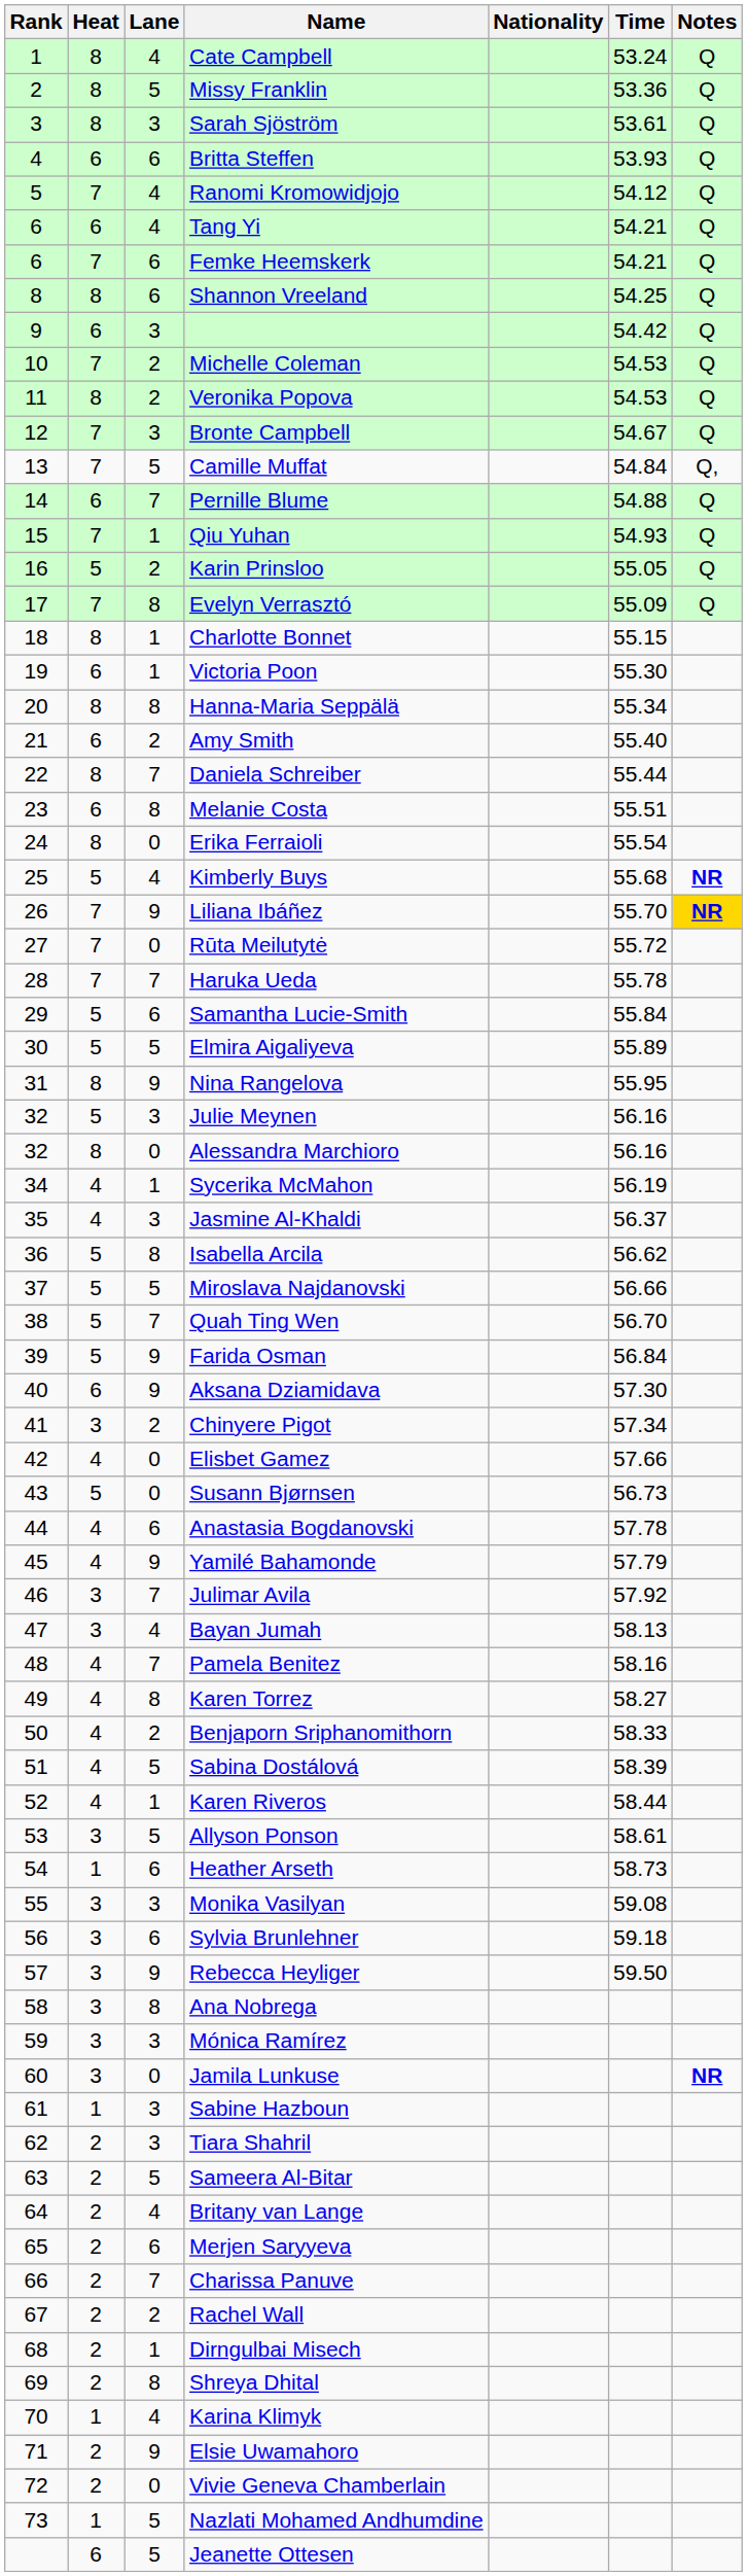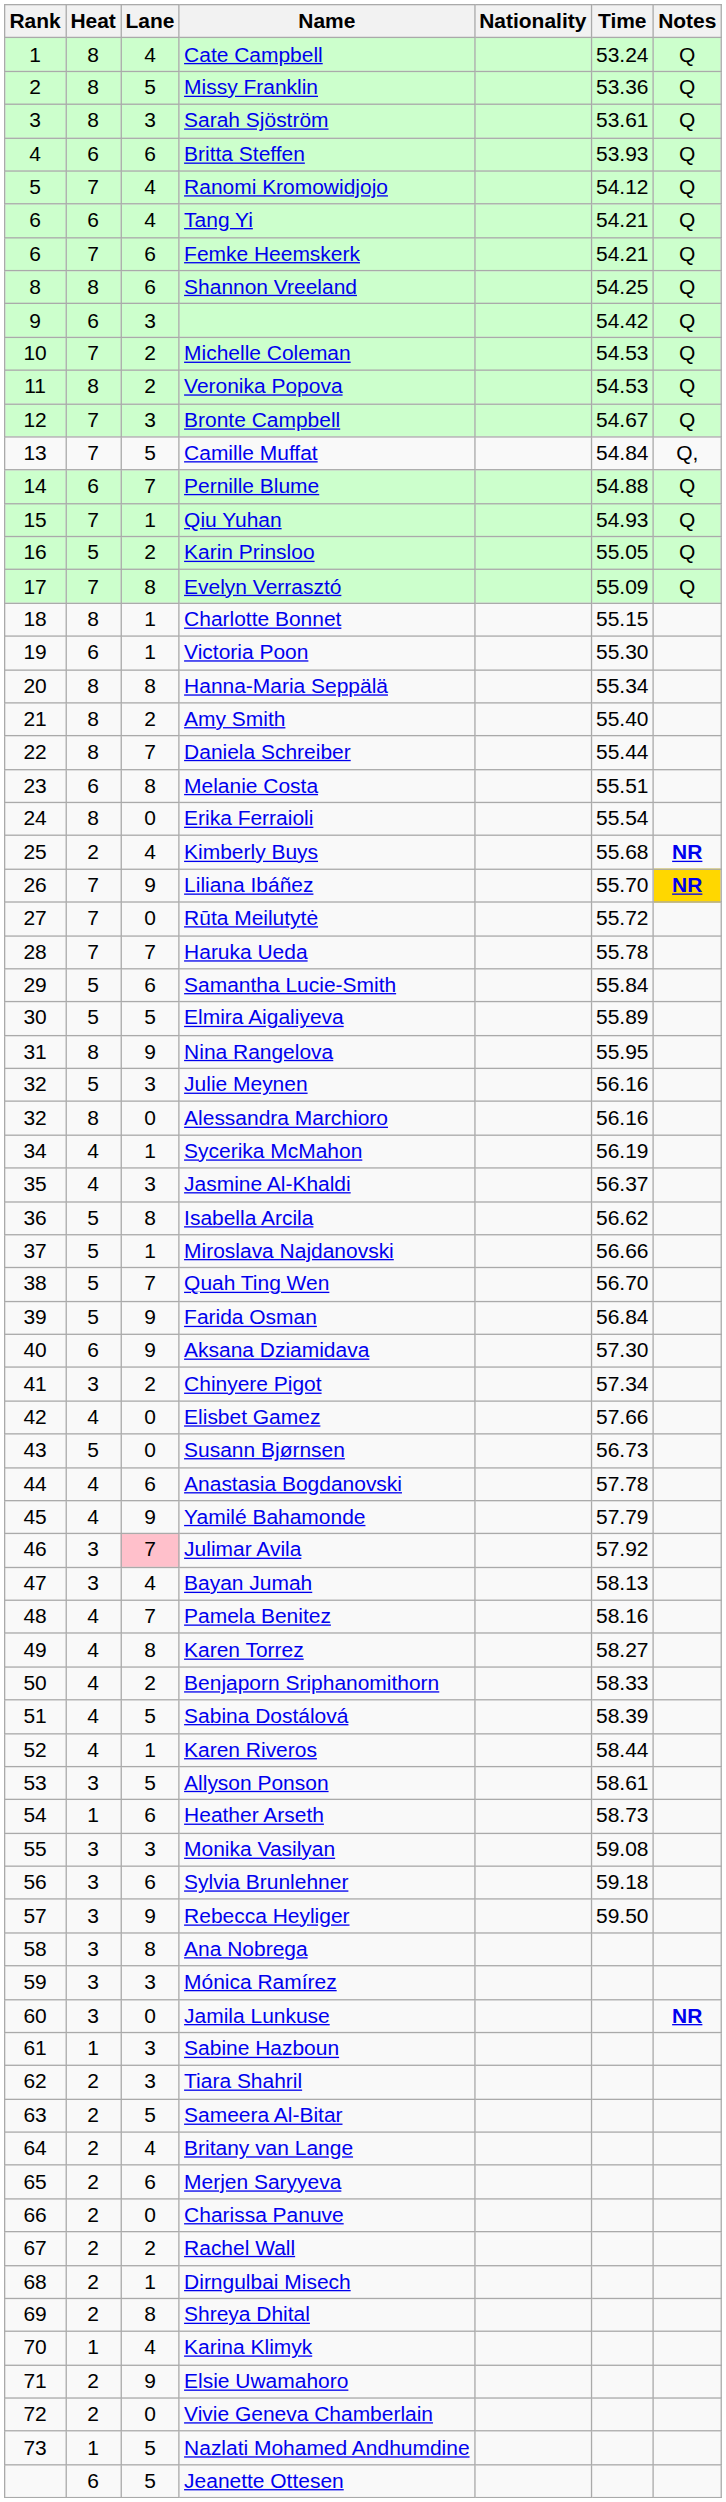 <table class="wikitable sortable" style="text-align:center">
 <tr>
 <th>Rank</th>
 <th>Heat</th>
 <th>Lane</th>
 <th>Name</th>
 <th>Nationality</th>
 <th>Time</th>
 <th>Notes</th>
 </tr>
 <tr bgcolor=ccffcc>
 <td>1</td>
 <td>8</td>
 <td>4</td>
 <td align=left><a href='#'>Cate Campbell</a></td>
 <td align=left></td>
 <td>53.24</td>
 <td>Q</td>
 </tr>
 <tr bgcolor=ccffcc>
 <td>2</td>
 <td>8</td>
 <td>5</td>
 <td align=left><a href='#'>Missy Franklin</a></td>
 <td align=left></td>
 <td>53.36</td>
 <td>Q</td>
 </tr>
 <tr bgcolor=ccffcc>
 <td>3</td>
 <td>8</td>
 <td>3</td>
 <td align=left><a href='#'>Sarah Sjöström</a></td>
 <td align=left></td>
 <td>53.61</td>
 <td>Q</td>
 </tr>
 <tr bgcolor=ccffcc>
 <td>4</td>
 <td>6</td>
 <td>6</td>
 <td align=left><a href='#'>Britta Steffen</a></td>
 <td align=left></td>
 <td>53.93</td>
 <td>Q</td>
 </tr>
 <tr bgcolor=ccffcc>
 <td>5</td>
 <td>7</td>
 <td>4</td>
 <td align=left><a href='#'>Ranomi Kromowidjojo</a></td>
 <td align=left></td>
 <td>54.12</td>
 <td>Q</td>
 </tr>
 <tr bgcolor=ccffcc>
 <td>6</td>
 <td>6</td>
 <td>4</td>
 <td align=left><a href='#'>Tang Yi</a></td>
 <td align=left></td>
 <td>54.21</td>
 <td>Q</td>
 </tr>
 <tr bgcolor=ccffcc>
 <td>6</td>
 <td>7</td>
 <td>6</td>
 <td align=left><a href='#'>Femke Heemskerk</a></td>
 <td align=left></td>
 <td>54.21</td>
 <td>Q</td>
 </tr>
 <tr bgcolor=ccffcc>
 <td>8</td>
 <td>8</td>
 <td>6</td>
 <td align=left><a href='#'>Shannon Vreeland</a></td>
 <td align=left></td>
 <td>54.25</td>
 <td>Q</td>
 </tr>
 <tr bgcolor=ccffcc>
 <td>9</td>
 <td>6</td>
 <td>3</td>
 <td align=left></td>
 <td align=left></td>
 <td>54.42</td>
 <td>Q</td>
 </tr>
 <tr bgcolor=ccffcc>
 <td>10</td>
 <td>7</td>
 <td>2</td>
 <td align=left><a href='#'>Michelle Coleman</a></td>
 <td align=left></td>
 <td>54.53</td>
 <td>Q</td>
 </tr>
 <tr bgcolor=ccffcc>
 <td>11</td>
 <td>8</td>
 <td>2</td>
 <td align=left><a href='#'>Veronika Popova</a></td>
 <td align=left></td>
 <td>54.53</td>
 <td>Q</td>
 </tr>
 <tr bgcolor=ccffcc>
 <td>12</td>
 <td>7</td>
 <td>3</td>
 <td align=left><a href='#'>Bronte Campbell</a></td>
 <td align=left></td>
 <td>54.67</td>
 <td>Q</td>
 </tr>
 <tr>
 <td>13</td>
 <td>7</td>
 <td>5</td>
 <td align=left><a href='#'>Camille Muffat</a></td>
 <td align=left></td>
 <td>54.84</td>
 <td>Q, </td>
 </tr>
 <tr bgcolor=ccffcc>
 <td>14</td>
 <td>6</td>
 <td>7</td>
 <td align=left><a href='#'>Pernille Blume</a></td>
 <td align=left></td>
 <td>54.88</td>
 <td>Q</td>
 </tr>
 <tr bgcolor=ccffcc>
 <td>15</td>
 <td>7</td>
 <td>1</td>
 <td align=left><a href='#'>Qiu Yuhan</a></td>
 <td align=left></td>
 <td>54.93</td>
 <td>Q</td>
 </tr>
 <tr bgcolor=ccffcc>
 <td>16</td>
 <td>5</td>
 <td>2</td>
 <td align=left><a href='#'>Karin Prinsloo</a></td>
 <td align=left></td>
 <td>55.05</td>
 <td>Q</td>
 </tr>
 <tr bgcolor=ccffcc>
 <td>17</td>
 <td>7</td>
 <td>8</td>
 <td align=left><a href='#'>Evelyn Verrasztó</a></td>
 <td align=left></td>
 <td>55.09</td>
 <td>Q</td>
 </tr>
 <tr>
 <td>18</td>
 <td>8</td>
 <td>1</td>
 <td align=left><a href='#'>Charlotte Bonnet</a></td>
 <td align=left></td>
 <td>55.15</td>
 <td></td>
 </tr>
 <tr>
 <td>19</td>
 <td>6</td>
 <td>1</td>
 <td align=left><a href='#'>Victoria Poon</a></td>
 <td align=left></td>
 <td>55.30</td>
 <td></td>
 </tr>
 <tr>
 <td>20</td>
 <td>8</td>
 <td>8</td>
 <td align=left><a href='#'>Hanna-Maria Seppälä</a></td>
 <td align=left></td>
 <td>55.34</td>
 <td></td>
 </tr>
 <tr>
 <td>21</td>
-<td>6</td>
+<td>8</td>
 <td>2</td>
 <td align=left><a href='#'>Amy Smith</a></td>
 <td align=left></td>
 <td>55.40</td>
 <td></td>
 </tr>
 <tr>
 <td>22</td>
 <td>8</td>
 <td>7</td>
 <td align=left><a href='#'>Daniela Schreiber</a></td>
 <td align=left></td>
 <td>55.44</td>
 <td></td>
 </tr>
 <tr>
 <td>23</td>
 <td>6</td>
 <td>8</td>
 <td align=left><a href='#'>Melanie Costa</a></td>
 <td align=left></td>
 <td>55.51</td>
 <td></td>
 </tr>
 <tr>
 <td>24</td>
 <td>8</td>
 <td>0</td>
 <td align=left><a href='#'>Erika Ferraioli</a></td>
 <td align=left></td>
 <td>55.54</td>
 <td></td>
 </tr>
 <tr>
 <td>25</td>
-<td>5</td>
+<td>2</td>
 <td>4</td>
 <td align=left><a href='#'>Kimberly Buys</a></td>
 <td align=left></td>
 <td>55.68</td>
 <td><strong><a href='#'>NR</a></strong></td>
 </tr>
 <tr>
 <td>26</td>
 <td>7</td>
 <td>9</td>
 <td align=left><a href='#'>Liliana Ibáñez</a></td>
 <td align=left></td>
 <td>55.70</td>
 <td style="background: gold;"><strong><a href='#'>NR</a></strong></td>
 </tr>
 <tr>
 <td>27</td>
 <td>7</td>
 <td>0</td>
 <td align=left><a href='#'>Rūta Meilutytė</a></td>
 <td align=left></td>
 <td>55.72</td>
 <td></td>
 </tr>
 <tr>
 <td>28</td>
 <td>7</td>
 <td>7</td>
 <td align=left><a href='#'>Haruka Ueda</a></td>
 <td align=left></td>
 <td>55.78</td>
 <td></td>
 </tr>
 <tr>
 <td>29</td>
 <td>5</td>
 <td>6</td>
 <td align=left><a href='#'>Samantha Lucie-Smith</a></td>
 <td align=left></td>
 <td>55.84</td>
 <td></td>
 </tr>
 <tr>
 <td>30</td>
 <td>5</td>
 <td>5</td>
 <td align=left><a href='#'>Elmira Aigaliyeva</a></td>
 <td align=left></td>
 <td>55.89</td>
 <td></td>
 </tr>
 <tr>
 <td>31</td>
 <td>8</td>
 <td>9</td>
 <td align=left><a href='#'>Nina Rangelova</a></td>
 <td align=left></td>
 <td>55.95</td>
 <td></td>
 </tr>
 <tr>
 <td>32</td>
 <td>5</td>
 <td>3</td>
 <td align=left><a href='#'>Julie Meynen</a></td>
 <td align=left></td>
 <td>56.16</td>
 <td></td>
 </tr>
 <tr>
 <td>32</td>
 <td>8</td>
 <td>0</td>
 <td align=left><a href='#'>Alessandra Marchioro</a></td>
 <td align=left></td>
 <td>56.16</td>
 <td></td>
 </tr>
 <tr>
 <td>34</td>
 <td>4</td>
 <td>1</td>
 <td align=left><a href='#'>Sycerika McMahon</a></td>
 <td align=left></td>
 <td>56.19</td>
 <td></td>
 </tr>
 <tr>
 <td>35</td>
 <td>4</td>
 <td>3</td>
 <td align=left><a href='#'>Jasmine Al-Khaldi</a></td>
 <td align=left></td>
 <td>56.37</td>
 <td></td>
 </tr>
 <tr>
 <td>36</td>
 <td>5</td>
 <td>8</td>
 <td align=left><a href='#'>Isabella Arcila</a></td>
 <td align=left></td>
 <td>56.62</td>
 <td></td>
 </tr>
 <tr>
 <td>37</td>
 <td>5</td>
-<td>5</td>
+<td>1</td>
 <td align=left><a href='#'>Miroslava Najdanovski</a></td>
 <td align=left></td>
 <td>56.66</td>
 <td></td>
 </tr>
 <tr>
 <td>38</td>
 <td>5</td>
 <td>7</td>
 <td align=left><a href='#'>Quah Ting Wen</a></td>
 <td align=left></td>
 <td>56.70</td>
 <td></td>
 </tr>
 <tr>
 <td>39</td>
 <td>5</td>
 <td>9</td>
 <td align=left><a href='#'>Farida Osman</a></td>
 <td align=left></td>
 <td>56.84</td>
 <td></td>
 </tr>
 <tr>
 <td>40</td>
 <td>6</td>
 <td>9</td>
 <td align=left><a href='#'>Aksana Dziamidava</a></td>
 <td align=left></td>
 <td>57.30</td>
 <td></td>
 </tr>
 <tr>
 <td>41</td>
 <td>3</td>
 <td>2</td>
 <td align=left><a href='#'>Chinyere Pigot</a></td>
 <td align=left></td>
 <td>57.34</td>
 <td></td>
 </tr>
 <tr>
 <td>42</td>
 <td>4</td>
 <td>0</td>
 <td align=left><a href='#'>Elisbet Gamez</a></td>
 <td align=left></td>
 <td>57.66</td>
 <td></td>
 </tr>
 <tr>
 <td>43</td>
 <td>5</td>
 <td>0</td>
 <td align=left><a href='#'>Susann Bjørnsen</a></td>
 <td align=left></td>
 <td>56.73</td>
 <td></td>
 </tr>
 <tr>
 <td>44</td>
 <td>4</td>
 <td>6</td>
 <td align=left><a href='#'>Anastasia Bogdanovski</a></td>
 <td align=left></td>
 <td>57.78</td>
 <td></td>
 </tr>
 <tr>
 <td>45</td>
 <td>4</td>
 <td>9</td>
 <td align=left><a href='#'>Yamilé Bahamonde</a></td>
 <td align=left></td>
 <td>57.79</td>
 <td></td>
 </tr>
 <tr>
 <td>46</td>
 <td>3</td>
-<td>7</td>
+<td style="background: pink;">7</td>
 <td align=left><a href='#'>Julimar Avila</a></td>
 <td align=left></td>
 <td>57.92</td>
 <td></td>
 </tr>
 <tr>
 <td>47</td>
 <td>3</td>
 <td>4</td>
 <td align=left><a href='#'>Bayan Jumah</a></td>
 <td align=left></td>
 <td>58.13</td>
 <td></td>
 </tr>
 <tr>
 <td>48</td>
 <td>4</td>
 <td>7</td>
 <td align=left><a href='#'>Pamela Benitez</a></td>
 <td align=left></td>
 <td>58.16</td>
 <td></td>
 </tr>
 <tr>
 <td>49</td>
 <td>4</td>
 <td>8</td>
 <td align=left><a href='#'>Karen Torrez</a></td>
 <td align=left></td>
 <td>58.27</td>
 <td></td>
 </tr>
 <tr>
 <td>50</td>
 <td>4</td>
 <td>2</td>
 <td align=left><a href='#'>Benjaporn Sriphanomithorn</a></td>
 <td align=left></td>
 <td>58.33</td>
 <td></td>
 </tr>
 <tr>
 <td>51</td>
 <td>4</td>
 <td>5</td>
 <td align=left><a href='#'>Sabina Dostálová</a></td>
 <td align=left></td>
 <td>58.39</td>
 <td></td>
 </tr>
 <tr>
 <td>52</td>
 <td>4</td>
 <td>1</td>
 <td align=left><a href='#'>Karen Riveros</a></td>
 <td align=left></td>
 <td>58.44</td>
 <td></td>
 </tr>
 <tr>
 <td>53</td>
 <td>3</td>
 <td>5</td>
 <td align=left><a href='#'>Allyson Ponson</a></td>
 <td align=left></td>
 <td>58.61</td>
 <td></td>
 </tr>
 <tr>
 <td>54</td>
 <td>1</td>
 <td>6</td>
 <td align=left><a href='#'>Heather Arseth</a></td>
 <td align=left></td>
 <td>58.73</td>
 <td></td>
 </tr>
 <tr>
 <td>55</td>
 <td>3</td>
 <td>3</td>
 <td align=left><a href='#'>Monika Vasilyan</a></td>
 <td align=left></td>
 <td>59.08</td>
 <td></td>
 </tr>
 <tr>
 <td>56</td>
 <td>3</td>
 <td>6</td>
 <td align=left><a href='#'>Sylvia Brunlehner</a></td>
 <td align=left></td>
 <td>59.18</td>
 <td></td>
 </tr>
 <tr>
 <td>57</td>
 <td>3</td>
 <td>9</td>
 <td align=left><a href='#'>Rebecca Heyliger</a></td>
 <td align=left></td>
 <td>59.50</td>
 <td></td>
 </tr>
 <tr>
 <td>58</td>
 <td>3</td>
 <td>8</td>
 <td align=left><a href='#'>Ana Nobrega</a></td>
 <td align=left></td>
 <td></td>
 <td></td>
 </tr>
 <tr>
 <td>59</td>
 <td>3</td>
 <td>3</td>
 <td align=left><a href='#'>Mónica Ramírez</a></td>
 <td align=left></td>
 <td></td>
 <td></td>
 </tr>
 <tr>
 <td>60</td>
 <td>3</td>
 <td>0</td>
 <td align=left><a href='#'>Jamila Lunkuse</a></td>
 <td align=left></td>
 <td></td>
 <td><strong><a href='#'>NR</a></strong></td>
 </tr>
 <tr>
 <td>61</td>
 <td>1</td>
 <td>3</td>
 <td align=left><a href='#'>Sabine Hazboun</a></td>
 <td align=left></td>
 <td></td>
 <td></td>
 </tr>
 <tr>
 <td>62</td>
 <td>2</td>
 <td>3</td>
 <td align=left><a href='#'>Tiara Shahril</a></td>
 <td align=left></td>
 <td></td>
 <td></td>
 </tr>
 <tr>
 <td>63</td>
 <td>2</td>
 <td>5</td>
 <td align=left><a href='#'>Sameera Al-Bitar</a></td>
 <td align=left></td>
 <td></td>
 <td></td>
 </tr>
 <tr>
 <td>64</td>
 <td>2</td>
 <td>4</td>
 <td align=left><a href='#'>Britany van Lange</a></td>
 <td align=left></td>
 <td></td>
 <td></td>
 </tr>
 <tr>
 <td>65</td>
 <td>2</td>
 <td>6</td>
 <td align=left><a href='#'>Merjen Saryyeva</a></td>
 <td align=left></td>
 <td></td>
 <td></td>
 </tr>
 <tr>
 <td>66</td>
 <td>2</td>
-<td>7</td>
+<td>0</td>
 <td align=left><a href='#'>Charissa Panuve</a></td>
 <td align=left></td>
 <td></td>
 <td></td>
 </tr>
 <tr>
 <td>67</td>
 <td>2</td>
 <td>2</td>
 <td align=left><a href='#'>Rachel Wall</a></td>
 <td align=left></td>
 <td></td>
 <td></td>
 </tr>
 <tr>
 <td>68</td>
 <td>2</td>
 <td>1</td>
 <td align=left><a href='#'>Dirngulbai Misech</a></td>
 <td align=left></td>
 <td></td>
 <td></td>
 </tr>
 <tr>
 <td>69</td>
 <td>2</td>
 <td>8</td>
 <td align=left><a href='#'>Shreya Dhital</a></td>
 <td align=left></td>
 <td></td>
 <td></td>
 </tr>
 <tr>
 <td>70</td>
 <td>1</td>
 <td>4</td>
 <td align=left><a href='#'>Karina Klimyk</a></td>
 <td align=left></td>
 <td></td>
 <td></td>
 </tr>
 <tr>
 <td>71</td>
 <td>2</td>
 <td>9</td>
 <td align=left><a href='#'>Elsie Uwamahoro</a></td>
 <td align=left></td>
 <td></td>
 <td></td>
 </tr>
 <tr>
 <td>72</td>
 <td>2</td>
 <td>0</td>
 <td align=left><a href='#'>Vivie Geneva Chamberlain</a></td>
 <td align=left></td>
 <td></td>
 <td></td>
 </tr>
 <tr>
 <td>73</td>
 <td>1</td>
 <td>5</td>
 <td align=left><a href='#'>Nazlati Mohamed Andhumdine</a></td>
 <td align=left></td>
 <td></td>
 <td></td>
 </tr>
 <tr>
 <td></td>
 <td>6</td>
 <td>5</td>
 <td align=left><a href='#'>Jeanette Ottesen</a></td>
 <td align=left></td>
 <td></td>
 <td></td>
 </tr>
 </table>
